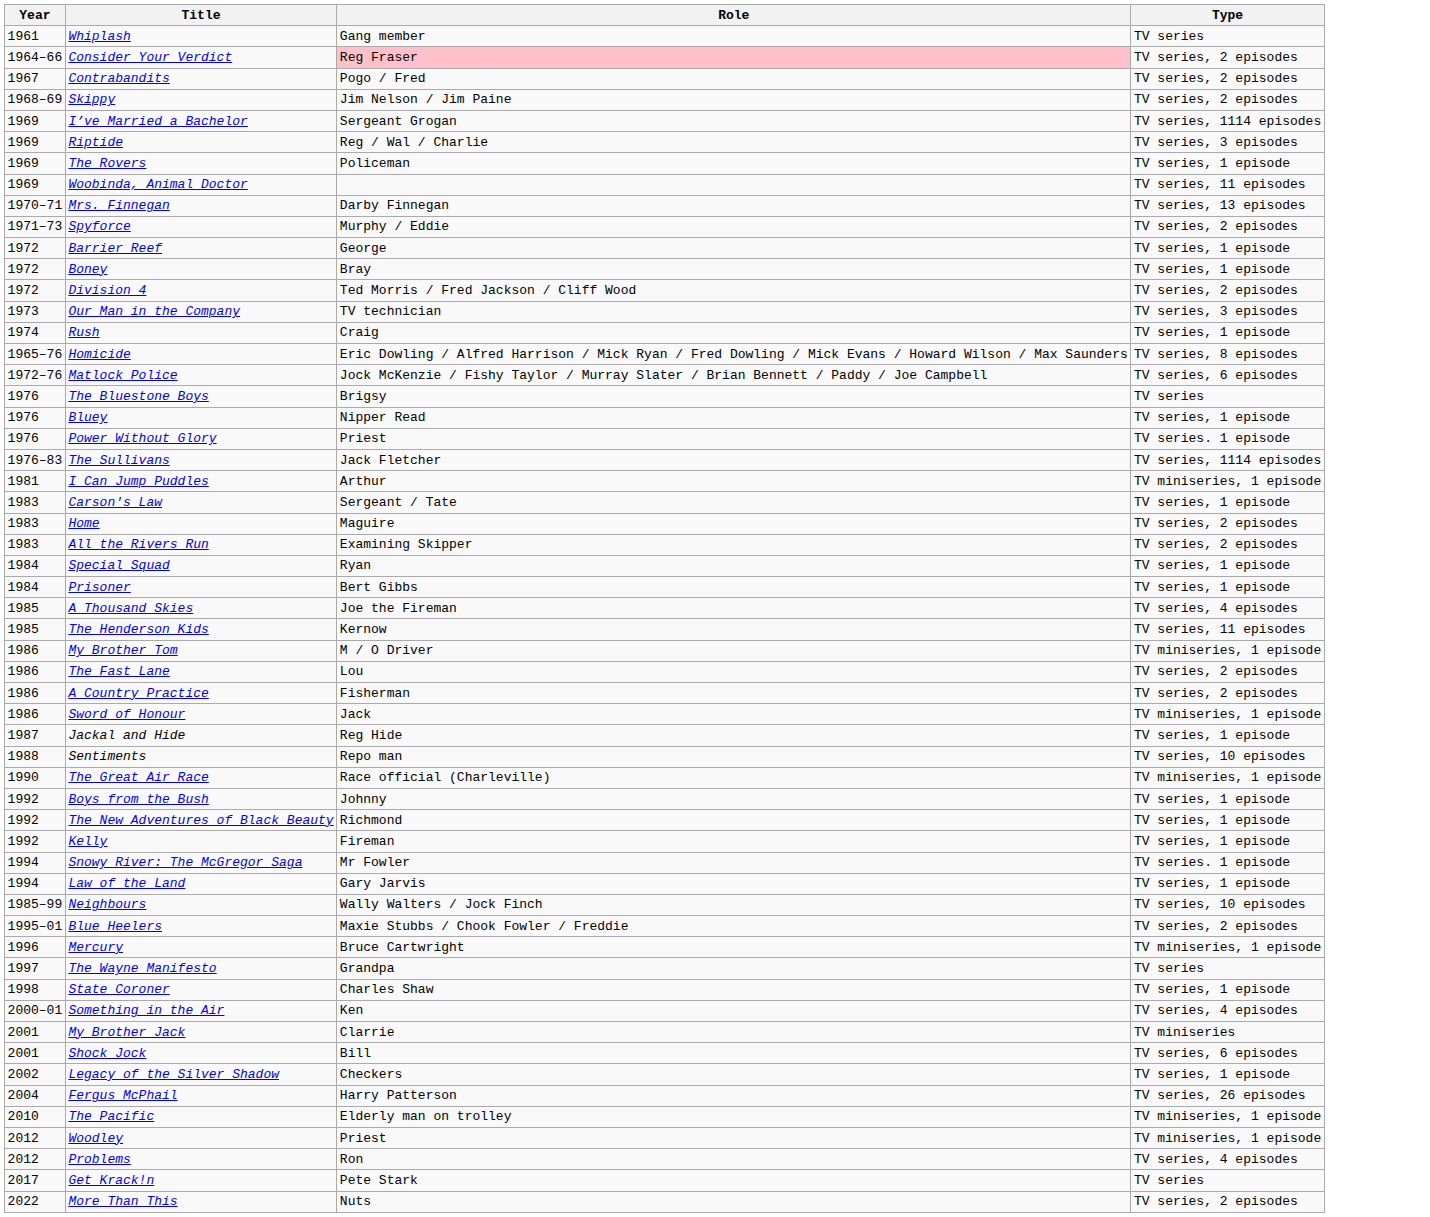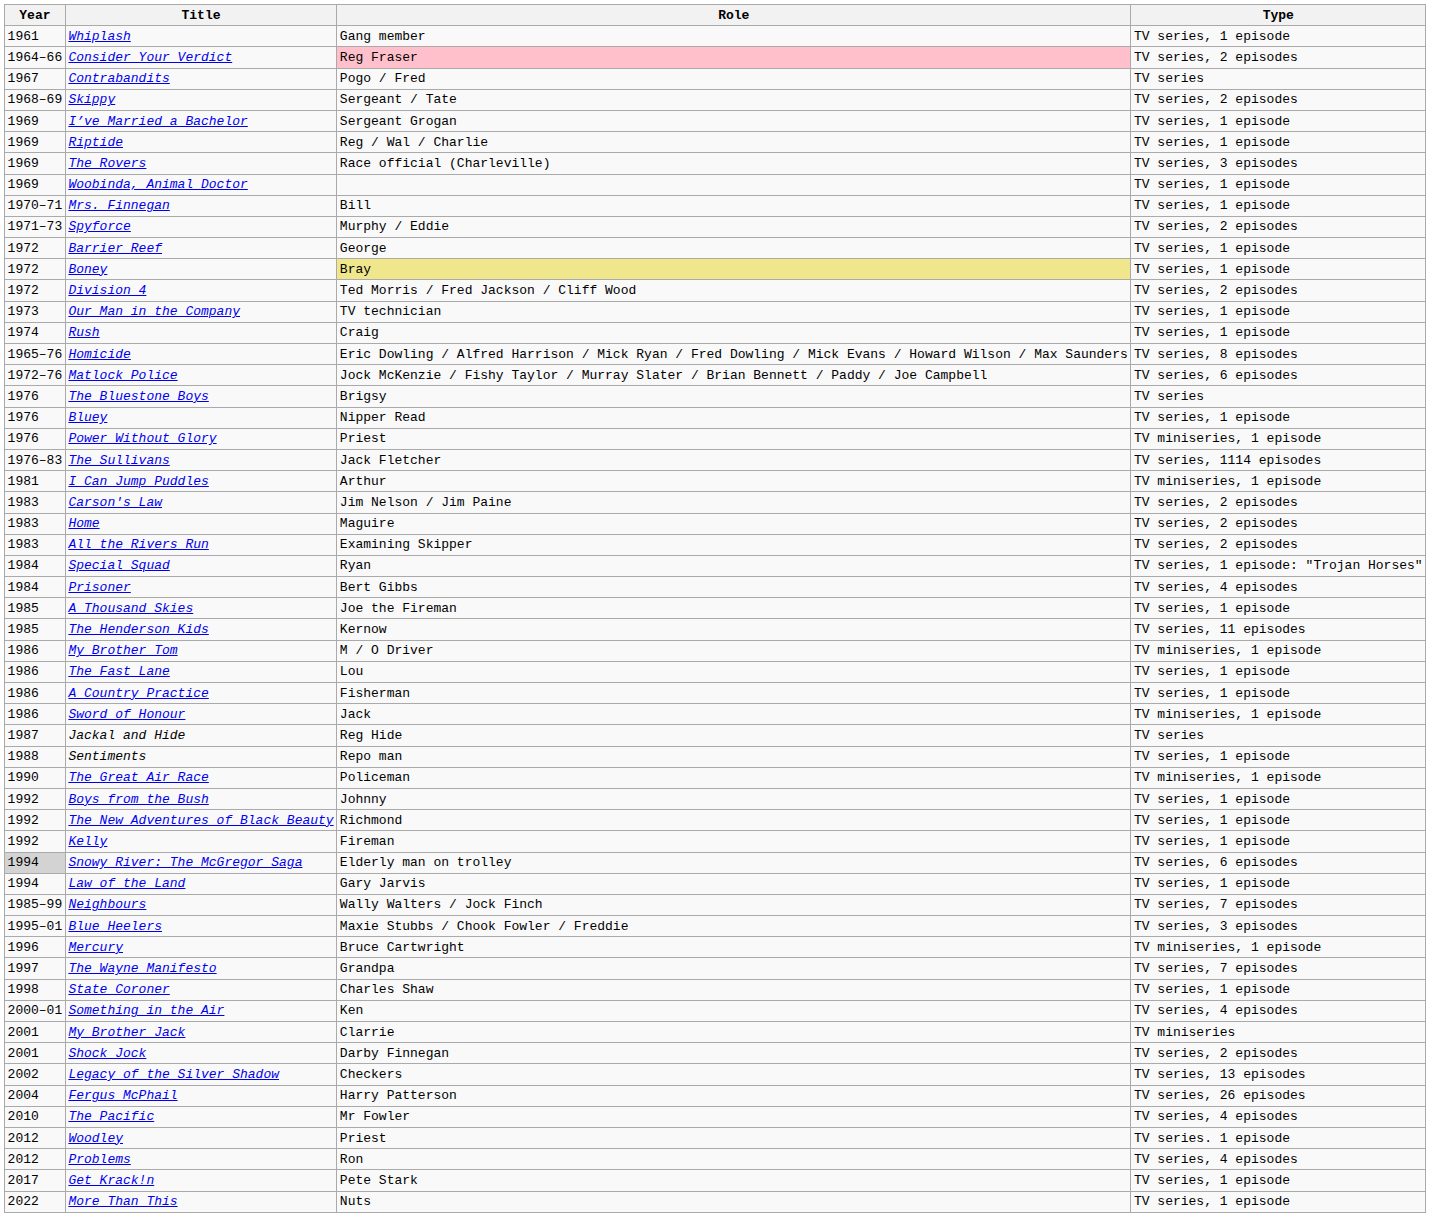 <table class="wikitable">
 <tr>
 <th>Year</th>
 <th>Title</th>
 <th>Role</th>
 <th>Type</th>
 </tr>
 <tr>
 <td>1961</td>
 <td><em><a href='#'>Whiplash</a></em></td>
 <td>Gang member</td>
-<td>TV series</td>
+<td>TV series, 1 episode</td>
 </tr>
 <tr>
 <td>1964–66</td>
 <td><em><a href='#'>Consider Your Verdict</a></em></td>
 <td style="background: pink;">Reg Fraser</td>
 <td>TV series, 2 episodes</td>
 </tr>
 <tr>
 <td>1967</td>
 <td><em><a href='#'>Contrabandits</a></em></td>
 <td>Pogo / Fred</td>
-<td>TV series, 2 episodes</td>
+<td>TV series</td>
 </tr>
 <tr>
 <td>1968–69</td>
 <td><em><a href='#'>Skippy</a></em></td>
-<td>Jim Nelson / Jim Paine</td>
+<td>Sergeant / Tate</td>
 <td>TV series, 2 episodes</td>
 </tr>
 <tr>
 <td>1969</td>
 <td><em><a href='#'>I’ve Married a Bachelor</a></em></td>
 <td>Sergeant Grogan</td>
-<td>TV series, 1114 episodes</td>
+<td>TV series, 1 episode</td>
 </tr>
 <tr>
 <td>1969</td>
 <td><em><a href='#'>Riptide</a></em></td>
 <td>Reg / Wal / Charlie</td>
-<td>TV series, 3 episodes</td>
+<td>TV series, 1 episode</td>
 </tr>
 <tr>
 <td>1969</td>
 <td><em><a href='#'>The Rovers</a></em></td>
-<td>Policeman</td>
-<td>TV series, 1 episode</td>
+<td>Race official (Charleville)</td>
+<td>TV series, 3 episodes</td>
 </tr>
 <tr>
 <td>1969</td>
 <td><em><a href='#'>Woobinda, Animal Doctor</a></em></td>
 <td></td>
-<td>TV series, 11 episodes</td>
+<td>TV series, 1 episode</td>
 </tr>
 <tr>
 <td>1970–71</td>
 <td><em><a href='#'>Mrs. Finnegan</a></em></td>
-<td>Darby Finnegan</td>
-<td>TV series, 13 episodes</td>
+<td>Bill</td>
+<td>TV series, 1 episode</td>
 </tr>
 <tr>
 <td>1971–73</td>
 <td><em><a href='#'>Spyforce</a></em></td>
 <td>Murphy / Eddie</td>
 <td>TV series, 2 episodes</td>
 </tr>
 <tr>
 <td>1972</td>
 <td><em><a href='#'>Barrier Reef</a></em></td>
 <td>George</td>
 <td>TV series, 1 episode</td>
 </tr>
 <tr>
 <td>1972</td>
 <td><em><a href='#'>Boney</a></em></td>
-<td>Bray</td>
+<td style="background: khaki;">Bray</td>
 <td>TV series, 1 episode</td>
 </tr>
 <tr>
 <td>1972</td>
 <td><em><a href='#'>Division 4</a></em></td>
 <td>Ted Morris / Fred Jackson / Cliff Wood</td>
 <td>TV series, 2 episodes</td>
 </tr>
 <tr>
 <td>1973</td>
 <td><em><a href='#'>Our Man in the Company</a></em></td>
 <td>TV technician</td>
-<td>TV series, 3 episodes</td>
+<td>TV series, 1 episode</td>
 </tr>
 <tr>
 <td>1974</td>
 <td><em><a href='#'>Rush</a></em></td>
 <td>Craig</td>
 <td>TV series, 1 episode</td>
 </tr>
 <tr>
 <td>1965–76</td>
 <td><em><a href='#'>Homicide</a></em></td>
 <td>Eric Dowling / Alfred Harrison / Mick Ryan / Fred Dowling / Mick Evans / Howard Wilson / Max Saunders</td>
 <td>TV series, 8 episodes</td>
 </tr>
 <tr>
 <td>1972–76</td>
 <td><em><a href='#'>Matlock Police</a></em></td>
 <td>Jock McKenzie / Fishy Taylor / Murray Slater / Brian Bennett / Paddy / Joe Campbell</td>
 <td>TV series, 6 episodes</td>
 </tr>
 <tr>
 <td>1976</td>
 <td><em><a href='#'>The Bluestone Boys</a></em></td>
 <td>Brigsy</td>
 <td>TV series</td>
 </tr>
 <tr>
 <td>1976</td>
 <td><em><a href='#'>Bluey</a></em></td>
 <td>Nipper Read</td>
 <td>TV series, 1 episode</td>
 </tr>
 <tr>
 <td>1976</td>
 <td><em><a href='#'>Power Without Glory</a></em></td>
 <td>Priest</td>
-<td>TV series. 1 episode</td>
+<td>TV miniseries, 1 episode</td>
 </tr>
 <tr>
 <td>1976–83</td>
 <td><em><a href='#'>The Sullivans</a></em></td>
 <td>Jack Fletcher</td>
 <td>TV series, 1114 episodes</td>
 </tr>
 <tr>
 <td>1981</td>
 <td><em><a href='#'>I Can Jump Puddles</a></em></td>
 <td>Arthur</td>
 <td>TV miniseries, 1 episode</td>
 </tr>
 <tr>
 <td>1983</td>
 <td><em><a href='#'>Carson's Law</a></em></td>
-<td>Sergeant / Tate</td>
-<td>TV series, 1 episode</td>
+<td>Jim Nelson / Jim Paine</td>
+<td>TV series, 2 episodes</td>
 </tr>
 <tr>
 <td>1983</td>
 <td><em><a href='#'>Home</a></em></td>
 <td>Maguire</td>
 <td>TV series, 2 episodes</td>
 </tr>
 <tr>
 <td>1983</td>
 <td><em><a href='#'>All the Rivers Run</a></em></td>
 <td>Examining Skipper</td>
 <td>TV series, 2 episodes</td>
 </tr>
 <tr>
 <td>1984</td>
 <td><em><a href='#'>Special Squad</a></em></td>
 <td>Ryan</td>
-<td>TV series, 1 episode</td>
+<td>TV series, 1 episode: "Trojan Horses"</td>
 </tr>
 <tr>
 <td>1984</td>
 <td><em><a href='#'>Prisoner</a></em></td>
 <td>Bert Gibbs</td>
-<td>TV series, 1 episode</td>
+<td>TV series, 4 episodes</td>
 </tr>
 <tr>
 <td>1985</td>
 <td><em><a href='#'>A Thousand Skies</a></em></td>
 <td>Joe the Fireman</td>
-<td>TV series, 4 episodes</td>
+<td>TV series, 1 episode</td>
 </tr>
 <tr>
 <td>1985</td>
 <td><em><a href='#'>The Henderson Kids</a></em></td>
 <td>Kernow</td>
 <td>TV series, 11 episodes</td>
 </tr>
 <tr>
 <td>1986</td>
 <td><em><a href='#'>My Brother Tom</a></em></td>
 <td>M / O Driver</td>
 <td>TV miniseries, 1 episode</td>
 </tr>
 <tr>
 <td>1986</td>
 <td><em><a href='#'>The Fast Lane</a></em></td>
 <td>Lou</td>
-<td>TV series, 2 episodes</td>
+<td>TV series, 1 episode</td>
 </tr>
 <tr>
 <td>1986</td>
 <td><em><a href='#'>A Country Practice</a></em></td>
 <td>Fisherman</td>
-<td>TV series, 2 episodes</td>
+<td>TV series, 1 episode</td>
 </tr>
 <tr>
 <td>1986</td>
 <td><em><a href='#'>Sword of Honour</a></em></td>
 <td>Jack</td>
 <td>TV miniseries, 1 episode</td>
 </tr>
 <tr>
 <td>1987</td>
 <td><em>Jackal and Hide</em></td>
 <td>Reg Hide</td>
-<td>TV series, 1 episode</td>
+<td>TV series</td>
 </tr>
 <tr>
 <td>1988</td>
 <td><em>Sentiments</em></td>
 <td>Repo man</td>
-<td>TV series, 10 episodes</td>
+<td>TV series, 1 episode</td>
 </tr>
 <tr>
 <td>1990</td>
 <td><em><a href='#'>The Great Air Race</a></em></td>
-<td>Race official (Charleville)</td>
+<td>Policeman</td>
 <td>TV miniseries, 1 episode</td>
 </tr>
 <tr>
 <td>1992</td>
 <td><em><a href='#'>Boys from the Bush</a></em></td>
 <td>Johnny</td>
 <td>TV series, 1 episode</td>
 </tr>
 <tr>
 <td>1992</td>
 <td><em><a href='#'>The New Adventures of Black Beauty</a></em></td>
 <td>Richmond</td>
 <td>TV series, 1 episode</td>
 </tr>
 <tr>
 <td>1992</td>
 <td><em><a href='#'>Kelly</a></em></td>
 <td>Fireman</td>
 <td>TV series, 1 episode</td>
 </tr>
 <tr>
-<td>1994</td>
+<td style="background: lightgrey;">1994</td>
 <td><em><a href='#'>Snowy River: The McGregor Saga</a></em></td>
-<td>Mr Fowler</td>
-<td>TV series. 1 episode</td>
+<td>Elderly man on trolley</td>
+<td>TV series, 6 episodes</td>
 </tr>
 <tr>
 <td>1994</td>
 <td><em><a href='#'>Law of the Land</a></em></td>
 <td>Gary Jarvis</td>
 <td>TV series, 1 episode</td>
 </tr>
 <tr>
 <td>1985–99</td>
 <td><em><a href='#'>Neighbours</a></em></td>
 <td>Wally Walters / Jock Finch</td>
-<td>TV series, 10 episodes</td>
+<td>TV series, 7 episodes</td>
 </tr>
 <tr>
 <td>1995–01</td>
 <td><em><a href='#'>Blue Heelers</a></em></td>
 <td>Maxie Stubbs / Chook Fowler / Freddie</td>
-<td>TV series, 2 episodes</td>
+<td>TV series, 3 episodes</td>
 </tr>
 <tr>
 <td>1996</td>
 <td><em><a href='#'>Mercury</a></em></td>
 <td>Bruce Cartwright</td>
 <td>TV miniseries, 1 episode</td>
 </tr>
 <tr>
 <td>1997</td>
 <td><em><a href='#'>The Wayne Manifesto</a></em></td>
 <td>Grandpa</td>
-<td>TV series</td>
+<td>TV series, 7 episodes</td>
 </tr>
 <tr>
 <td>1998</td>
 <td><em><a href='#'>State Coroner</a></em></td>
 <td>Charles Shaw</td>
 <td>TV series, 1 episode</td>
 </tr>
 <tr>
 <td>2000–01</td>
 <td><em><a href='#'>Something in the Air</a></em></td>
 <td>Ken</td>
 <td>TV series, 4 episodes</td>
 </tr>
 <tr>
 <td>2001</td>
 <td><em><a href='#'>My Brother Jack</a></em></td>
 <td>Clarrie</td>
 <td>TV miniseries</td>
 </tr>
 <tr>
 <td>2001</td>
 <td><em><a href='#'>Shock Jock</a></em></td>
-<td>Bill</td>
-<td>TV series, 6 episodes</td>
+<td>Darby Finnegan</td>
+<td>TV series, 2 episodes</td>
 </tr>
 <tr>
 <td>2002</td>
 <td><em><a href='#'>Legacy of the Silver Shadow</a></em></td>
 <td>Checkers</td>
-<td>TV series, 1 episode</td>
+<td>TV series, 13 episodes</td>
 </tr>
 <tr>
 <td>2004</td>
 <td><em><a href='#'>Fergus McPhail</a></em></td>
 <td>Harry Patterson</td>
 <td>TV series, 26 episodes</td>
 </tr>
 <tr>
 <td>2010</td>
 <td><em><a href='#'>The Pacific</a></em></td>
-<td>Elderly man on trolley</td>
-<td>TV miniseries, 1 episode</td>
+<td>Mr Fowler</td>
+<td>TV series, 4 episodes</td>
 </tr>
 <tr>
 <td>2012</td>
 <td><em><a href='#'>Woodley</a></em></td>
 <td>Priest</td>
-<td>TV miniseries, 1 episode</td>
+<td>TV series. 1 episode</td>
 </tr>
 <tr>
 <td>2012</td>
 <td><em><a href='#'>Problems</a></em></td>
 <td>Ron</td>
 <td>TV series, 4 episodes</td>
 </tr>
 <tr>
 <td>2017</td>
 <td><em><a href='#'>Get Krack!n</a></em></td>
 <td>Pete Stark</td>
-<td>TV series</td>
+<td>TV series, 1 episode</td>
 </tr>
 <tr>
 <td>2022</td>
 <td><em><a href='#'>More Than This</a></em></td>
 <td>Nuts</td>
-<td>TV series, 2 episodes</td>
+<td>TV series, 1 episode</td>
 </tr>
 </table>
